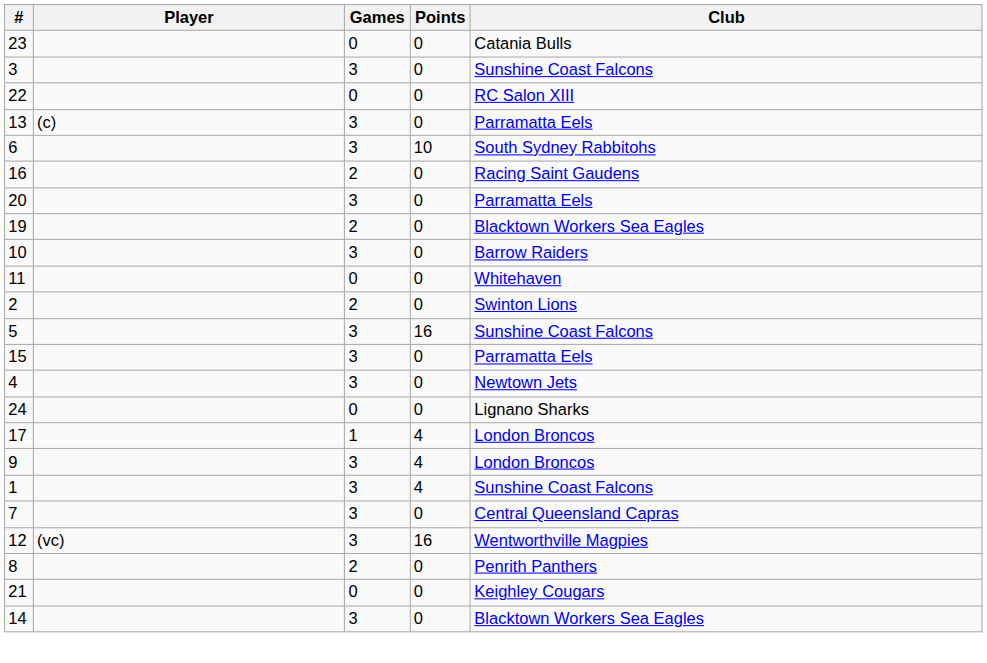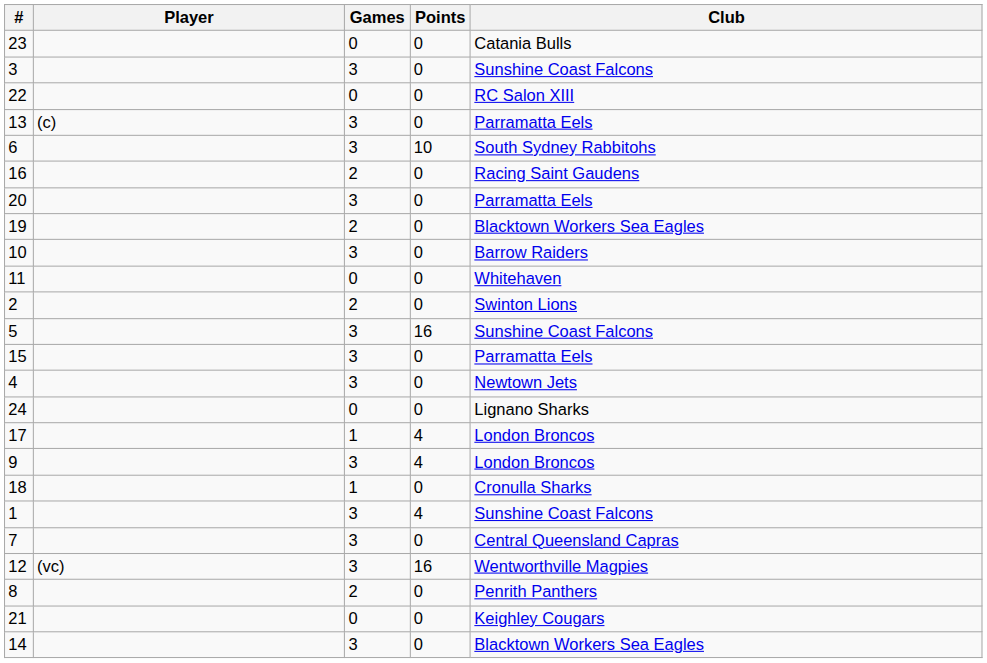 <table class="wikitable sortable" style="width:60%;text-align:left">
 <tr>
 <th width=2%>#</th>
 <th width=28%>Player</th>
 <th width=2%>Games</th>
 <th width=2%>Points</th>
 <th width=46%>Club</th>
 </tr>
 <tr>
 <td>23</td>
 <td></td>
 <td>0</td>
 <td>0</td>
 <td> Catania Bulls</td>
 </tr>
 <tr>
 <td>3</td>
 <td></td>
 <td>3</td>
 <td>0</td>
 <td> <a href='#'>Sunshine Coast Falcons</a></td>
 </tr>
 <tr>
 <td>22</td>
 <td></td>
 <td>0</td>
 <td>0</td>
 <td> <a href='#'>RC Salon XIII</a></td>
 </tr>
 <tr>
 <td>13</td>
 <td> (c)</td>
 <td>3</td>
 <td>0</td>
 <td> <a href='#'>Parramatta Eels</a></td>
 </tr>
 <tr>
 <td>6</td>
 <td></td>
 <td>3</td>
 <td>10</td>
 <td> <a href='#'>South Sydney Rabbitohs</a></td>
 </tr>
 <tr>
 <td>16</td>
 <td></td>
 <td>2</td>
 <td>0</td>
 <td> <a href='#'>Racing Saint Gaudens</a></td>
 </tr>
 <tr>
 <td>20</td>
 <td></td>
 <td>3</td>
 <td>0</td>
 <td> <a href='#'>Parramatta Eels</a></td>
 </tr>
 <tr>
 <td>19</td>
 <td></td>
 <td>2</td>
 <td>0</td>
 <td> <a href='#'>Blacktown Workers Sea Eagles</a></td>
 </tr>
 <tr>
 <td>10</td>
 <td></td>
 <td>3</td>
 <td>0</td>
 <td> <a href='#'>Barrow Raiders</a></td>
 </tr>
 <tr>
 <td>11</td>
 <td></td>
 <td>0</td>
 <td>0</td>
 <td> <a href='#'>Whitehaven</a></td>
 </tr>
 <tr>
 <td>2</td>
 <td></td>
 <td>2</td>
 <td>0</td>
 <td> <a href='#'>Swinton Lions</a></td>
 </tr>
 <tr>
 <td>5</td>
 <td></td>
 <td>3</td>
 <td>16</td>
 <td> <a href='#'>Sunshine Coast Falcons</a></td>
 </tr>
 <tr>
 <td>15</td>
 <td></td>
 <td>3</td>
 <td>0</td>
 <td> <a href='#'>Parramatta Eels</a></td>
 </tr>
 <tr>
 <td>4</td>
 <td></td>
 <td>3</td>
 <td>0</td>
 <td> <a href='#'>Newtown Jets</a></td>
 </tr>
 <tr>
 <td>24</td>
 <td></td>
 <td>0</td>
 <td>0</td>
 <td> Lignano Sharks</td>
 </tr>
 <tr>
 <td>17</td>
 <td></td>
 <td>1</td>
 <td>4</td>
 <td> <a href='#'>London Broncos</a></td>
 </tr>
 <tr>
 <td>9</td>
 <td></td>
 <td>3</td>
 <td>4</td>
 <td> <a href='#'>London Broncos</a></td>
 </tr>
 <tr>
+<td>18</td>
+<td></td>
+<td>1</td>
+<td>0</td>
+<td> <a href='#'>Cronulla Sharks</a></td>
+</tr>
+<tr>
 <td>1</td>
 <td></td>
 <td>3</td>
 <td>4</td>
 <td> <a href='#'>Sunshine Coast Falcons</a></td>
 </tr>
 <tr>
 <td>7</td>
 <td></td>
 <td>3</td>
 <td>0</td>
 <td> <a href='#'>Central Queensland Capras</a></td>
 </tr>
 <tr>
 <td>12</td>
 <td> (vc)</td>
 <td>3</td>
 <td>16</td>
 <td> <a href='#'>Wentworthville Magpies</a></td>
 </tr>
 <tr>
 <td>8</td>
 <td></td>
 <td>2</td>
 <td>0</td>
 <td> <a href='#'>Penrith Panthers</a></td>
 </tr>
 <tr>
 <td>21</td>
 <td></td>
 <td>0</td>
 <td>0</td>
 <td> <a href='#'>Keighley Cougars</a></td>
 </tr>
 <tr>
 <td>14</td>
 <td></td>
 <td>3</td>
 <td>0</td>
 <td> <a href='#'>Blacktown Workers Sea Eagles</a></td>
 </tr>
 </table>
